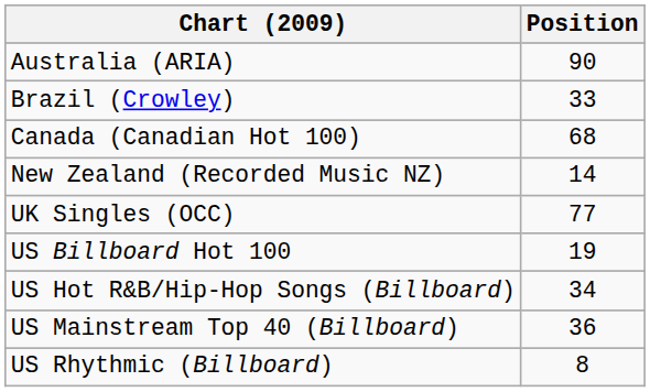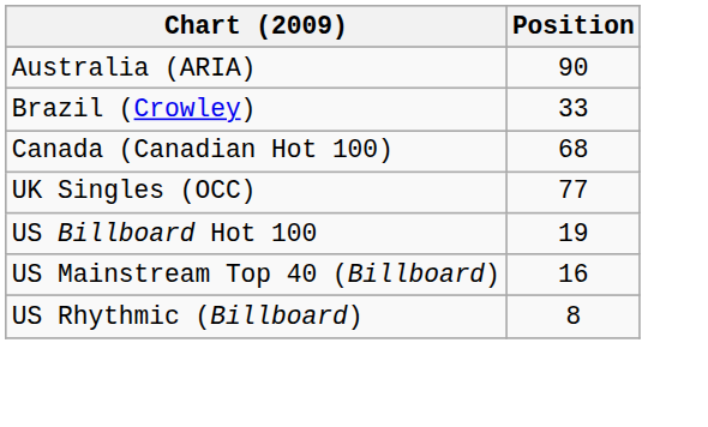 <table class="wikitable sortable">
 <tr>
 <th>Chart (2009)</th>
 <th>Position</th>
 </tr>
 <tr>
 <td>Australia (ARIA)</td>
 <td align="center">90</td>
 </tr>
 <tr>
 <td>Brazil (<a href='#'>Crowley</a>)</td>
 <td align="center">33</td>
 </tr>
 <tr>
 <td>Canada (Canadian Hot 100)</td>
 <td align="center">68</td>
 </tr>
 <tr>
-<td>New Zealand (Recorded Music NZ)</td>
-<td align="center">14</td>
-</tr>
-<tr>
 <td>UK Singles (OCC)</td>
 <td style="text-align:center;">77</td>
 </tr>
 <tr>
 <td>US <em>Billboard</em> Hot 100</td>
 <td align="center">19</td>
 </tr>
 <tr>
-<td>US Hot R&B/Hip-Hop Songs (<em>Billboard</em>)</td>
-<td align="center">34</td>
-</tr>
-<tr>
 <td>US Mainstream Top 40 (<em>Billboard</em>)</td>
-<td align="center">36</td>
+<td align="center">16</td>
 </tr>
 <tr>
 <td>US Rhythmic (<em>Billboard</em>)</td>
 <td align="center">8</td>
 </tr>
 </table>
